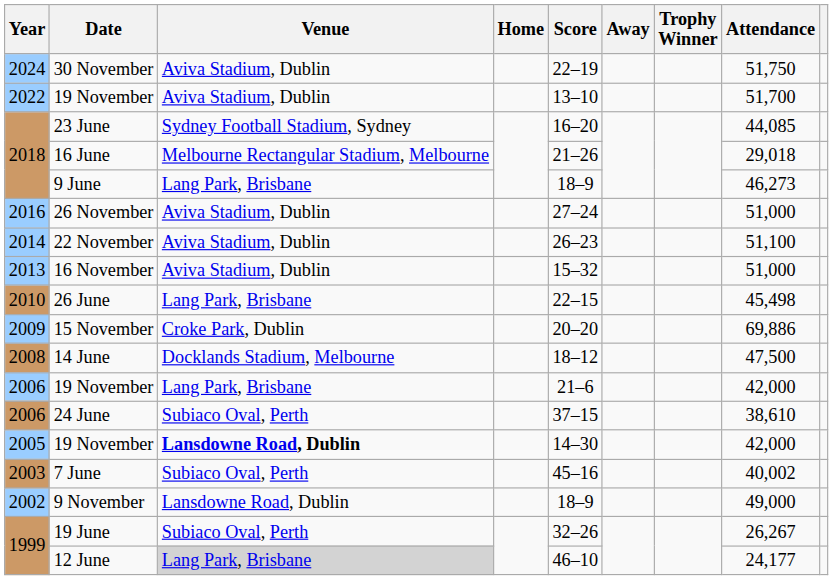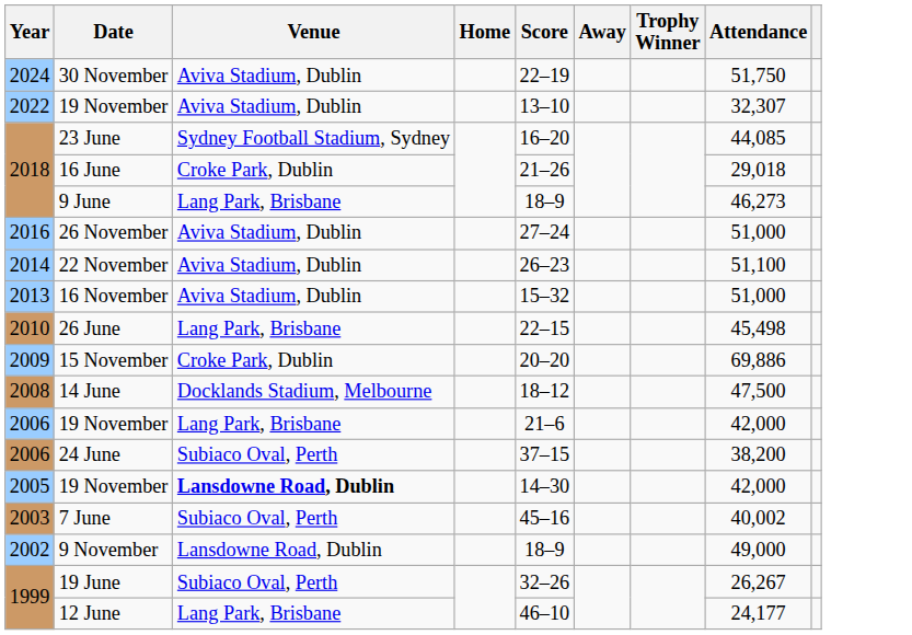 <table class=wikitable>
 <tr>
 <th>Year</th>
 <th>Date</th>
 <th>Venue</th>
 <th>Home</th>
 <th>Score</th>
 <th>Away</th>
 <th>Trophy<br>Winner</th>
 <th>Attendance</th>
 <th></th>
 </tr>
 <tr>
 <td bgcolor=#9acdff>2024</td>
 <td>30 November</td>
 <td><a href='#'>Aviva Stadium</a>, Dublin</td>
 <td align=right></td>
 <td align=center>22–19</td>
 <td></td>
 <td></td>
 <td align=center>51,750</td>
 <td align=center></td>
 </tr>
 <tr>
 <td bgcolor=#9acdff>2022</td>
 <td>19 November</td>
 <td><a href='#'>Aviva Stadium</a>, Dublin</td>
 <td align=right></td>
 <td align=center>13–10</td>
 <td></td>
 <td></td>
-<td align=center>51,700</td>
+<td align=center>32,307</td>
 <td align=center></td>
 </tr>
 <tr>
 <td rowspan=3 bgcolor=#cc9966>2018</td>
 <td>23 June</td>
 <td><a href='#'>Sydney Football Stadium</a>, Sydney</td>
 <td rowspan=3 align=right></td>
 <td align=center>16–20</td>
 <td rowspan=3></td>
 <td rowspan=3></td>
 <td align=center>44,085</td>
 <td align=center></td>
 </tr>
 <tr>
 <td>16 June</td>
-<td><a href='#'>Melbourne Rectangular Stadium</a>, <a href='#'>Melbourne</a></td>
+<td><a href='#'>Croke Park</a>, Dublin</td>
 <td align=center>21–26</td>
 <td align=center>29,018</td>
 <td align=center></td>
 </tr>
 <tr>
 <td>9 June</td>
 <td><a href='#'>Lang Park</a>, <a href='#'>Brisbane</a></td>
 <td align=center>18–9</td>
 <td align=center>46,273</td>
 <td align=center></td>
 </tr>
 <tr>
 <td bgcolor=#9acdff>2016</td>
 <td>26 November</td>
 <td><a href='#'>Aviva Stadium</a>, Dublin</td>
 <td align=right></td>
 <td align=center>27–24</td>
 <td></td>
 <td></td>
 <td align=center>51,000</td>
 <td align=center></td>
 </tr>
 <tr>
 <td bgcolor=#9acdff>2014</td>
 <td>22 November</td>
 <td><a href='#'>Aviva Stadium</a>, Dublin</td>
 <td align=right></td>
 <td align=center>26–23</td>
 <td></td>
 <td></td>
 <td align=center>51,100</td>
 <td align=center></td>
 </tr>
 <tr>
 <td bgcolor=#9acdff>2013</td>
 <td>16 November</td>
 <td><a href='#'>Aviva Stadium</a>, Dublin</td>
 <td align=right></td>
 <td align=center>15–32</td>
 <td></td>
 <td></td>
 <td align=center>51,000</td>
 <td align=center></td>
 </tr>
 <tr>
 <td bgcolor=#cc9966>2010</td>
 <td>26 June</td>
 <td><a href='#'>Lang Park</a>, <a href='#'>Brisbane</a></td>
 <td align=right></td>
 <td align=center>22–15</td>
 <td></td>
 <td></td>
 <td align=center>45,498</td>
 <td align=center></td>
 </tr>
 <tr>
 <td bgcolor=#9acdff>2009</td>
 <td>15 November</td>
 <td><a href='#'>Croke Park</a>, Dublin</td>
 <td align=right></td>
 <td align=center>20–20</td>
 <td></td>
 <td></td>
 <td align=center>69,886</td>
 <td align=center></td>
 </tr>
 <tr>
 <td bgcolor=#cc9966>2008</td>
 <td>14 June</td>
 <td><a href='#'>Docklands Stadium</a>, <a href='#'>Melbourne</a></td>
 <td align=right></td>
 <td align=center>18–12</td>
 <td></td>
 <td></td>
 <td align=center>47,500</td>
 <td align=center></td>
 </tr>
 <tr>
 <td bgcolor=#9acdff>2006</td>
 <td>19 November</td>
 <td><a href='#'>Lang Park</a>, <a href='#'>Brisbane</a></td>
 <td align=right></td>
 <td align=center>21–6</td>
 <td></td>
 <td></td>
 <td align=center>42,000</td>
 <td align=center></td>
 </tr>
 <tr>
 <td bgcolor=#cc9966>2006</td>
 <td>24 June</td>
 <td><a href='#'>Subiaco Oval</a>, <a href='#'>Perth</a></td>
 <td align=right></td>
 <td align=center>37–15</td>
 <td></td>
 <td></td>
-<td align=center>38,610</td>
+<td align=center>38,200</td>
 <td align=center></td>
 </tr>
 <tr>
 <td bgcolor=#9acdff>2005</td>
 <td>19 November</td>
 <td><strong><a href='#'>Lansdowne Road</a>, Dublin</strong></td>
 <td align=right></td>
 <td align=center>14–30</td>
 <td></td>
 <td></td>
 <td align=center>42,000</td>
 <td align=center></td>
 </tr>
 <tr>
 <td bgcolor=#cc9966>2003</td>
 <td>7 June</td>
 <td><a href='#'>Subiaco Oval</a>, <a href='#'>Perth</a></td>
 <td align=right></td>
 <td align=center>45–16</td>
 <td></td>
 <td></td>
 <td align=center>40,002</td>
 <td align=center></td>
 </tr>
 <tr>
 <td bgcolor=#9acdff>2002</td>
 <td>9 November</td>
 <td><a href='#'>Lansdowne Road</a>, Dublin</td>
 <td align=right></td>
 <td align=center>18–9</td>
 <td></td>
 <td></td>
 <td align=center>49,000</td>
 <td align=center></td>
 </tr>
 <tr>
 <td rowspan=2 bgcolor=#cc9966>1999</td>
 <td>19 June</td>
 <td><a href='#'>Subiaco Oval</a>, <a href='#'>Perth</a></td>
 <td rowspan=2 align=right></td>
 <td align=center>32–26</td>
 <td rowspan=2></td>
 <td rowspan=2></td>
 <td align=center>26,267</td>
 <td align=center></td>
 </tr>
 <tr>
 <td>12 June</td>
-<td style="background: lightgrey;"><a href='#'>Lang Park</a>, <a href='#'>Brisbane</a></td>
+<td><a href='#'>Lang Park</a>, <a href='#'>Brisbane</a></td>
 <td align=center>46–10</td>
 <td align=center>24,177</td>
 <td align=center></td>
 </tr>
 </table>
